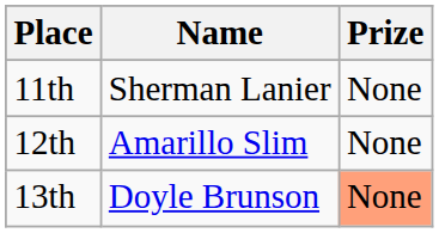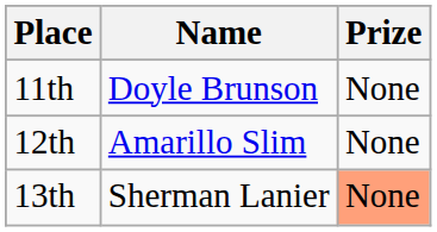 <table class="wikitable">
 <tr>
 <th bgcolor="#FFEBAD">Place</th>
 <th bgcolor="#FFEBAD">Name</th>
 <th bgcolor="#FFEBAD">Prize</th>
 </tr>
 <tr>
 <td>11th</td>
-<td>Sherman Lanier</td>
+<td><a href='#'>Doyle Brunson</a></td>
 <td>None</td>
 </tr>
 <tr>
 <td>12th</td>
 <td><a href='#'>Amarillo Slim</a></td>
 <td>None</td>
 </tr>
 <tr>
 <td>13th</td>
-<td><a href='#'>Doyle Brunson</a></td>
+<td>Sherman Lanier</td>
 <td style="background: lightsalmon;">None</td>
 </tr>
 </table>
